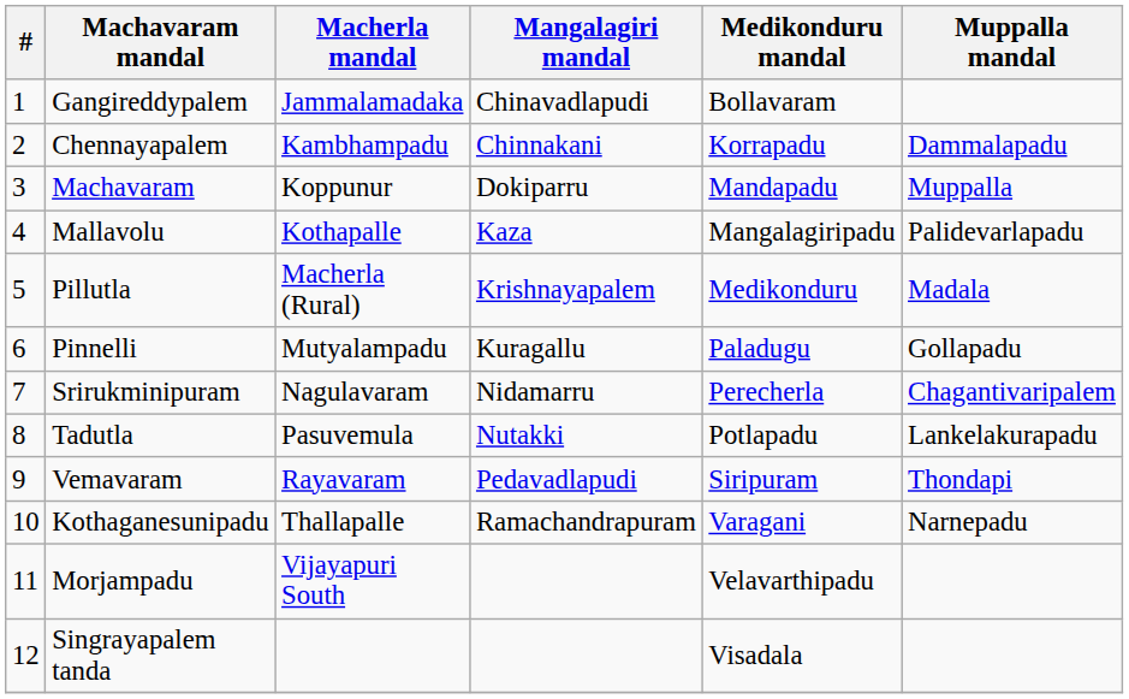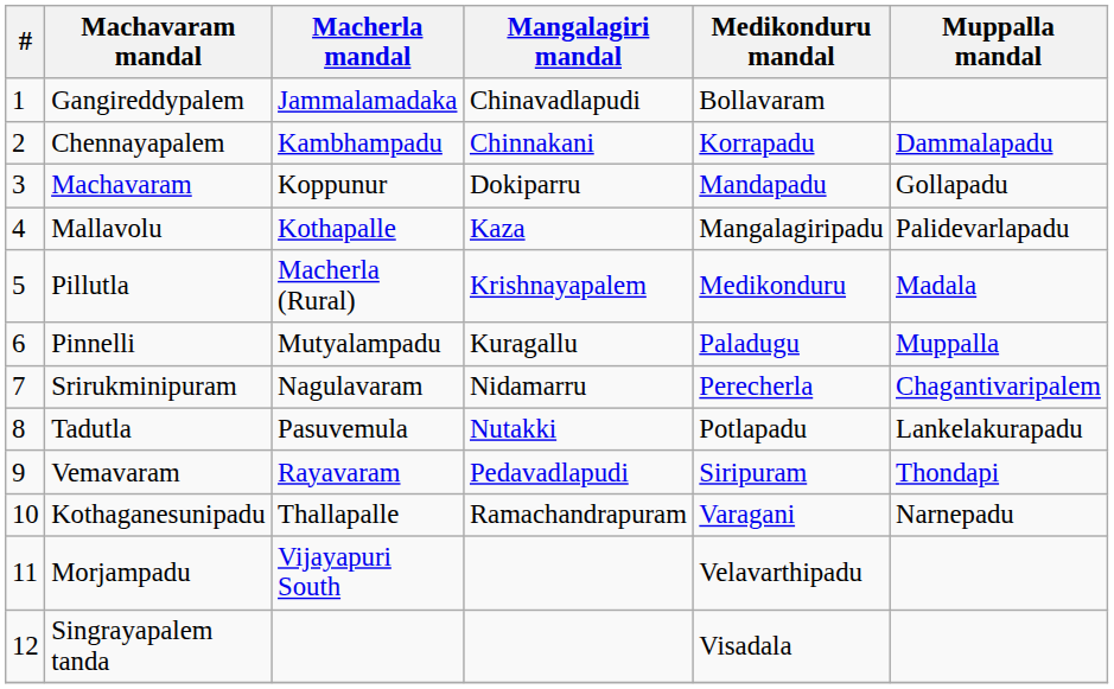 <table class="wikitable" width="200pt">
 <tr>
 <th>#</th>
 <th>Machavaram mandal</th>
 <th><a href='#'>Macherla mandal</a></th>
 <th><a href='#'>Mangalagiri mandal</a></th>
 <th>Medikonduru mandal</th>
 <th>Muppalla mandal</th>
 </tr>
 <tr>
 <td>1</td>
 <td>Gangireddypalem</td>
 <td><a href='#'>Jammalamadaka</a></td>
 <td>Chinavadlapudi</td>
 <td>Bollavaram</td>
 </tr>
 <tr>
 <td>2</td>
 <td>Chennayapalem</td>
 <td><a href='#'>Kambhampadu</a></td>
 <td><a href='#'>Chinnakani</a></td>
 <td><a href='#'>Korrapadu</a></td>
 <td><a href='#'>Dammalapadu</a></td>
 </tr>
 <tr>
 <td>3</td>
 <td><a href='#'>Machavaram</a></td>
 <td>Koppunur</td>
 <td>Dokiparru</td>
 <td><a href='#'>Mandapadu</a></td>
-<td><a href='#'>Muppalla</a></td>
+<td>Gollapadu</td>
 </tr>
 <tr>
 <td>4</td>
 <td>Mallavolu</td>
 <td><a href='#'>Kothapalle</a></td>
 <td><a href='#'>Kaza</a></td>
 <td>Mangalagiripadu</td>
 <td>Palidevarlapadu</td>
 </tr>
 <tr>
 <td>5</td>
 <td>Pillutla</td>
 <td><a href='#'>Macherla</a> (Rural)</td>
 <td><a href='#'>Krishnayapalem</a></td>
 <td><a href='#'>Medikonduru</a></td>
 <td><a href='#'>Madala</a></td>
 </tr>
 <tr>
 <td>6</td>
 <td>Pinnelli</td>
 <td>Mutyalampadu</td>
 <td>Kuragallu</td>
 <td><a href='#'>Paladugu</a></td>
-<td>Gollapadu</td>
+<td><a href='#'>Muppalla</a></td>
 </tr>
 <tr>
 <td>7</td>
 <td>Srirukminipuram</td>
 <td>Nagulavaram</td>
 <td>Nidamarru</td>
 <td><a href='#'>Perecherla</a></td>
 <td><a href='#'>Chagantivaripalem</a></td>
 </tr>
 <tr>
 <td>8</td>
 <td>Tadutla</td>
 <td>Pasuvemula</td>
 <td><a href='#'>Nutakki</a></td>
 <td>Potlapadu</td>
 <td>Lankelakurapadu</td>
 </tr>
 <tr>
 <td>9</td>
 <td>Vemavaram</td>
 <td><a href='#'>Rayavaram</a></td>
 <td><a href='#'>Pedavadlapudi</a></td>
 <td><a href='#'>Siripuram</a></td>
 <td><a href='#'>Thondapi</a></td>
 </tr>
 <tr>
 <td>10</td>
 <td>Kothaganesunipadu</td>
 <td>Thallapalle</td>
 <td>Ramachandrapuram</td>
 <td><a href='#'>Varagani</a></td>
 <td>Narnepadu</td>
 </tr>
 <tr>
 <td>11</td>
 <td>Morjampadu</td>
 <td><a href='#'>Vijayapuri South</a></td>
 <td></td>
 <td>Velavarthipadu</td>
 <td></td>
 </tr>
 <tr>
 <td>12</td>
 <td>Singrayapalem tanda</td>
 <td></td>
 <td></td>
 <td>Visadala</td>
 <td></td>
 </tr>
 <tr>
 </tr>
 </table>
